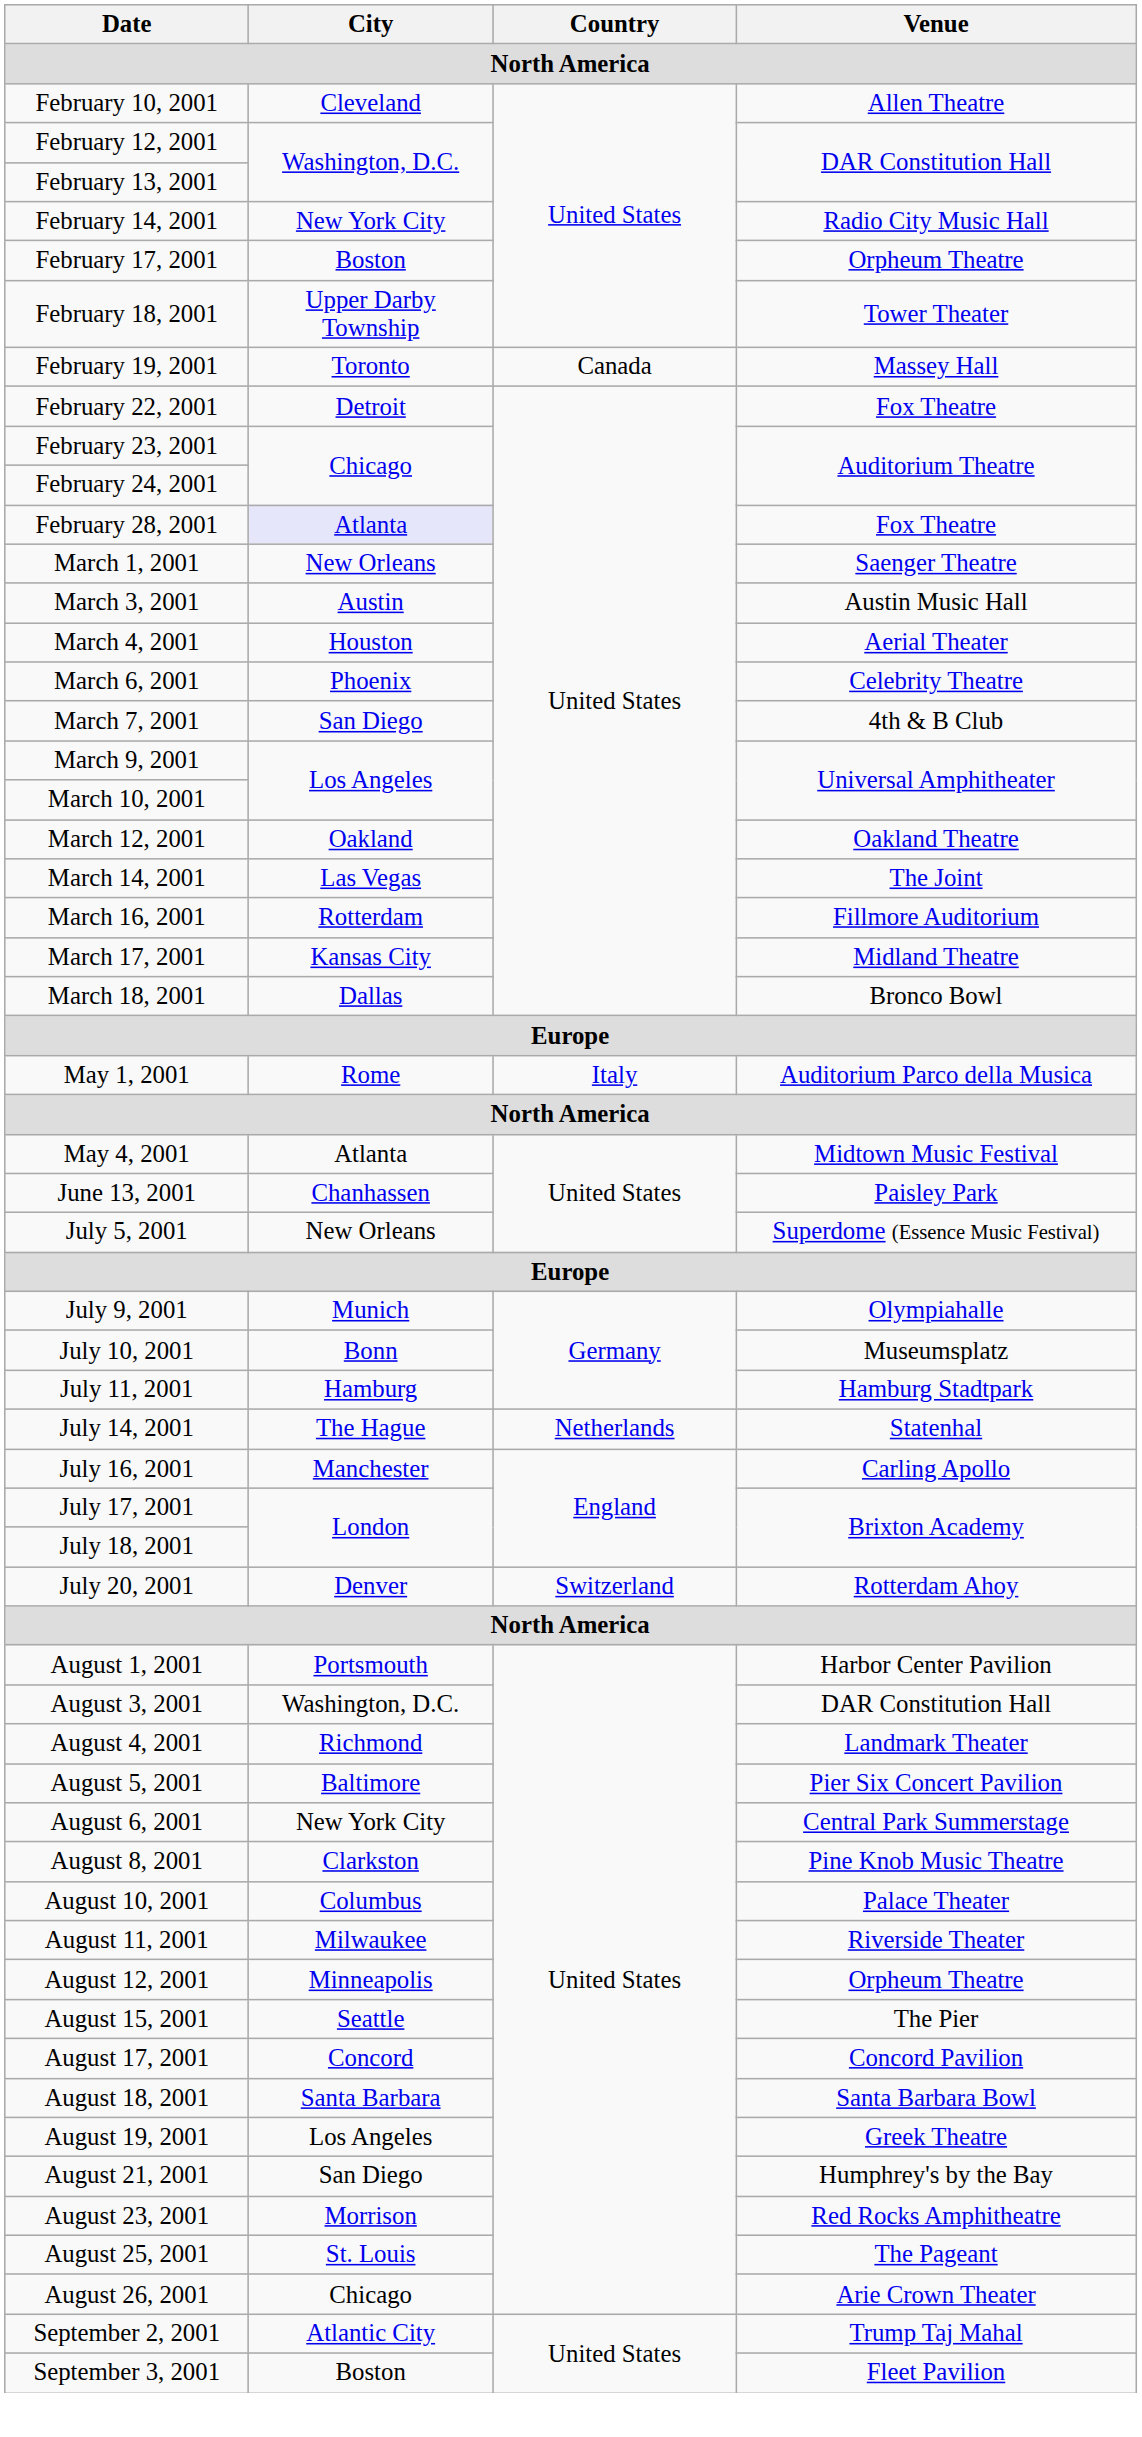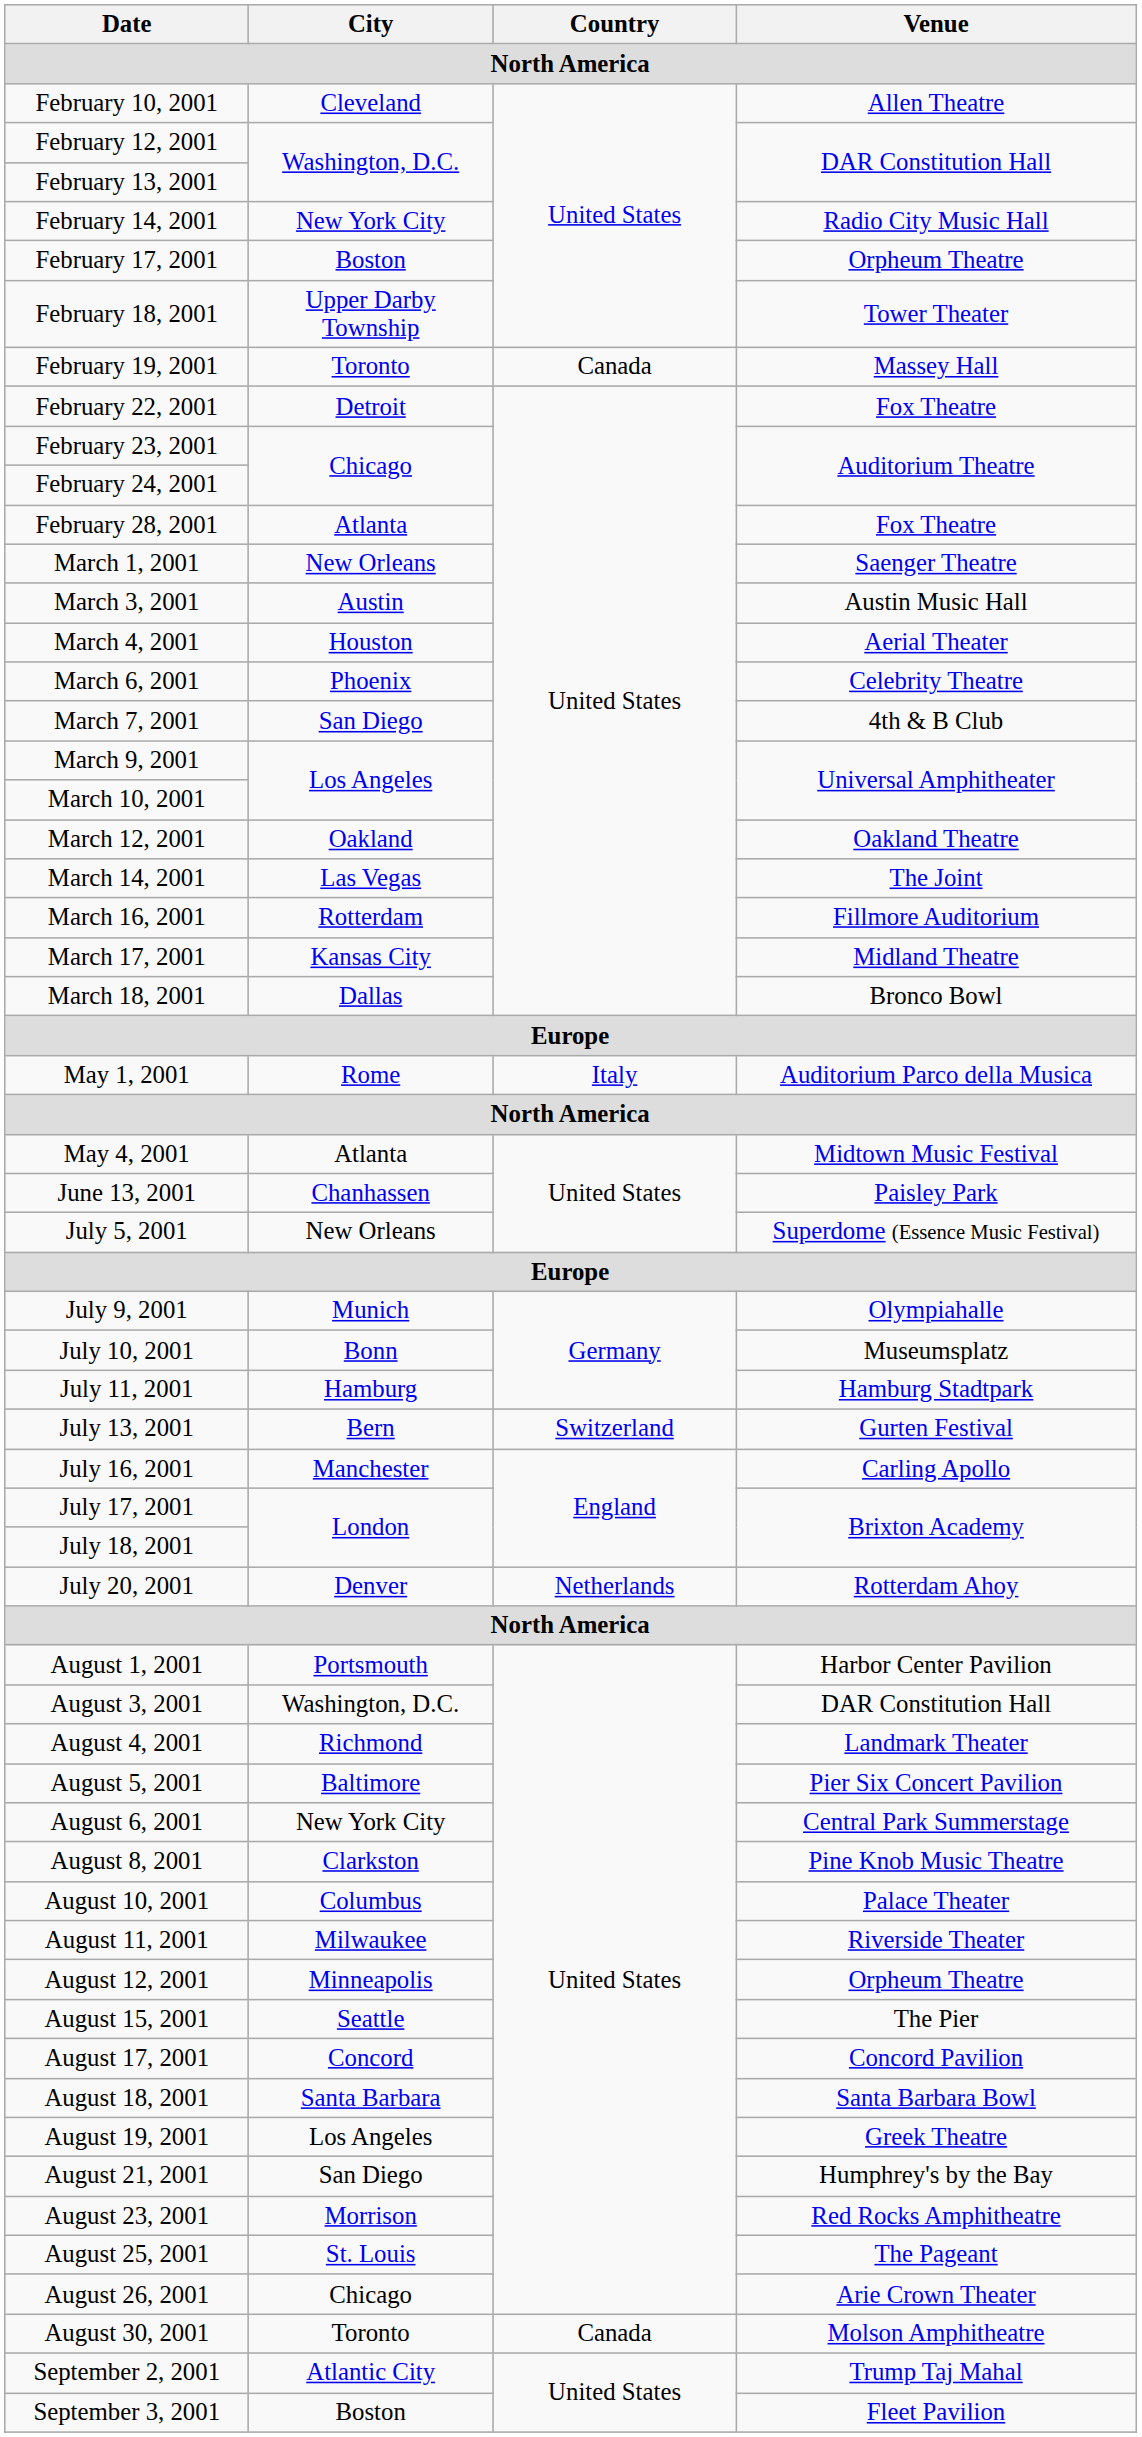 <table class="wikitable" style="text-align:center;">
 <tr>
 <th width="150">Date</th>
 <th width="150">City</th>
 <th width="150">Country</th>
 <th width="250">Venue</th>
 </tr>
 <tr bgcolor="#DDDDDD">
 <td colspan=4><strong>North America</strong></td>
 </tr>
 <tr>
 <td>February 10, 2001</td>
 <td><a href='#'>Cleveland</a></td>
 <td rowspan="6"><a href='#'>United States</a></td>
 <td><a href='#'>Allen Theatre</a></td>
 </tr>
 <tr>
 <td>February 12, 2001</td>
 <td rowspan="2"><a href='#'>Washington, D.C.</a></td>
 <td rowspan="2"><a href='#'>DAR Constitution Hall</a></td>
 </tr>
 <tr>
 <td>February 13, 2001</td>
 </tr>
 <tr>
 <td>February 14, 2001</td>
 <td><a href='#'>New York City</a></td>
 <td><a href='#'>Radio City Music Hall</a></td>
 </tr>
 <tr>
 <td>February 17, 2001</td>
 <td><a href='#'>Boston</a></td>
 <td><a href='#'>Orpheum Theatre</a></td>
 </tr>
 <tr>
 <td>February 18, 2001</td>
 <td><a href='#'>Upper Darby Township</a></td>
 <td><a href='#'>Tower Theater</a></td>
 </tr>
 <tr>
 <td>February 19, 2001</td>
 <td><a href='#'>Toronto</a></td>
 <td>Canada</td>
 <td><a href='#'>Massey Hall</a></td>
 </tr>
 <tr>
 <td>February 22, 2001</td>
 <td><a href='#'>Detroit</a></td>
 <td rowspan="16">United States</td>
 <td><a href='#'>Fox Theatre</a></td>
 </tr>
 <tr>
 <td>February 23, 2001</td>
 <td rowspan="2"><a href='#'>Chicago</a></td>
 <td rowspan="2"><a href='#'>Auditorium Theatre</a></td>
 </tr>
 <tr>
 <td>February 24, 2001</td>
 </tr>
 <tr>
 <td>February 28, 2001</td>
-<td style="background: lavender;"><a href='#'>Atlanta</a></td>
+<td><a href='#'>Atlanta</a></td>
 <td><a href='#'>Fox Theatre</a></td>
 </tr>
 <tr>
 <td>March 1, 2001</td>
 <td><a href='#'>New Orleans</a></td>
 <td><a href='#'>Saenger Theatre</a></td>
 </tr>
 <tr>
 <td>March 3, 2001</td>
 <td><a href='#'>Austin</a></td>
 <td>Austin Music Hall</td>
 </tr>
 <tr>
 <td>March 4, 2001</td>
 <td><a href='#'>Houston</a></td>
 <td><a href='#'>Aerial Theater</a></td>
 </tr>
 <tr>
 <td>March 6, 2001</td>
 <td><a href='#'>Phoenix</a></td>
 <td><a href='#'>Celebrity Theatre</a></td>
 </tr>
 <tr>
 <td>March 7, 2001</td>
 <td><a href='#'>San Diego</a></td>
 <td>4th & B Club</td>
 </tr>
 <tr>
 <td>March 9, 2001</td>
 <td rowspan="2"><a href='#'>Los Angeles</a></td>
 <td rowspan="2"><a href='#'>Universal Amphitheater</a></td>
 </tr>
 <tr>
 <td>March 10, 2001</td>
 </tr>
 <tr>
 <td>March 12, 2001</td>
 <td><a href='#'>Oakland</a></td>
 <td><a href='#'>Oakland Theatre</a></td>
 </tr>
 <tr>
 <td>March 14, 2001</td>
 <td><a href='#'>Las Vegas</a></td>
 <td><a href='#'>The Joint</a></td>
 </tr>
 <tr>
 <td>March 16, 2001</td>
 <td><a href='#'>Rotterdam</a></td>
 <td><a href='#'>Fillmore Auditorium</a></td>
 </tr>
 <tr>
 <td>March 17, 2001</td>
 <td><a href='#'>Kansas City</a></td>
 <td><a href='#'>Midland Theatre</a></td>
 </tr>
 <tr>
 <td>March 18, 2001</td>
 <td><a href='#'>Dallas</a></td>
 <td>Bronco Bowl</td>
 </tr>
 <tr bgcolor="#DDDDDD">
 <td colspan=4><strong>Europe</strong></td>
 </tr>
 <tr>
 <td>May 1, 2001</td>
 <td><a href='#'>Rome</a></td>
 <td><a href='#'>Italy</a></td>
 <td><a href='#'>Auditorium Parco della Musica</a></td>
 </tr>
 <tr bgcolor="#DDDDDD">
 <td colspan=4><strong>North America</strong></td>
 </tr>
 <tr>
 <td>May 4, 2001</td>
 <td>Atlanta</td>
 <td rowspan="3">United States</td>
 <td><a href='#'>Midtown Music Festival</a></td>
 </tr>
 <tr>
 <td>June 13, 2001</td>
 <td><a href='#'>Chanhassen</a></td>
 <td><a href='#'>Paisley Park</a></td>
 </tr>
 <tr>
 <td>July 5, 2001</td>
 <td>New Orleans</td>
 <td><a href='#'>Superdome</a> <small>(Essence Music Festival)</small></td>
 </tr>
 <tr bgcolor="#DDDDDD">
 <td colspan=4><strong>Europe</strong></td>
 </tr>
 <tr>
 <td>July 9, 2001</td>
 <td><a href='#'>Munich</a></td>
 <td rowspan="3"><a href='#'>Germany</a></td>
 <td><a href='#'>Olympiahalle</a></td>
 </tr>
 <tr>
 <td>July 10, 2001</td>
 <td><a href='#'>Bonn</a></td>
 <td>Museumsplatz</td>
 </tr>
 <tr>
 <td>July 11, 2001</td>
 <td><a href='#'>Hamburg</a></td>
 <td><a href='#'>Hamburg Stadtpark</a></td>
 </tr>
 <tr>
-<td>July 14, 2001</td>
-<td><a href='#'>The Hague</a></td>
-<td><a href='#'>Netherlands</a></td>
-<td><a href='#'>Statenhal</a></td>
+<td>July 13, 2001</td>
+<td><a href='#'>Bern</a></td>
+<td><a href='#'>Switzerland</a></td>
+<td><a href='#'>Gurten Festival</a></td>
 </tr>
 <tr>
 <td>July 16, 2001</td>
 <td><a href='#'>Manchester</a></td>
 <td rowspan="3"><a href='#'>England</a></td>
 <td><a href='#'>Carling Apollo</a></td>
 </tr>
 <tr>
 <td>July 17, 2001</td>
 <td rowspan="2"><a href='#'>London</a></td>
 <td rowspan="2"><a href='#'>Brixton Academy</a></td>
 </tr>
 <tr>
 <td>July 18, 2001</td>
 </tr>
 <tr>
 <td>July 20, 2001</td>
 <td><a href='#'>Denver</a></td>
-<td><a href='#'>Switzerland</a></td>
+<td><a href='#'>Netherlands</a></td>
 <td><a href='#'>Rotterdam Ahoy</a></td>
 </tr>
 <tr bgcolor="#DDDDDD">
 <td colspan=4><strong>North America</strong></td>
 </tr>
 <tr>
 <td>August 1, 2001</td>
 <td><a href='#'>Portsmouth</a></td>
 <td rowspan="17">United States</td>
 <td>Harbor Center Pavilion</td>
 </tr>
 <tr>
 <td>August 3, 2001</td>
 <td>Washington, D.C.</td>
 <td>DAR Constitution Hall</td>
 </tr>
 <tr>
 <td>August 4, 2001</td>
 <td><a href='#'>Richmond</a></td>
 <td><a href='#'>Landmark Theater</a></td>
 </tr>
 <tr>
 <td>August 5, 2001</td>
 <td><a href='#'>Baltimore</a></td>
 <td><a href='#'>Pier Six Concert Pavilion</a></td>
 </tr>
 <tr>
 <td>August 6, 2001</td>
 <td>New York City</td>
 <td><a href='#'>Central Park Summerstage</a></td>
 </tr>
 <tr>
 <td>August 8, 2001</td>
 <td><a href='#'>Clarkston</a></td>
 <td><a href='#'>Pine Knob Music Theatre</a></td>
 </tr>
 <tr>
 <td>August 10, 2001</td>
 <td><a href='#'>Columbus</a></td>
 <td><a href='#'>Palace Theater</a></td>
 </tr>
 <tr>
 <td>August 11, 2001</td>
 <td><a href='#'>Milwaukee</a></td>
 <td><a href='#'>Riverside Theater</a></td>
 </tr>
 <tr>
 <td>August 12, 2001</td>
 <td><a href='#'>Minneapolis</a></td>
 <td><a href='#'>Orpheum Theatre</a></td>
 </tr>
 <tr>
 <td>August 15, 2001</td>
 <td><a href='#'>Seattle</a></td>
 <td>The Pier</td>
 </tr>
 <tr>
 <td>August 17, 2001</td>
 <td><a href='#'>Concord</a></td>
 <td><a href='#'>Concord Pavilion</a></td>
 </tr>
 <tr>
 <td>August 18, 2001</td>
 <td><a href='#'>Santa Barbara</a></td>
 <td><a href='#'>Santa Barbara Bowl</a></td>
 </tr>
 <tr>
 <td>August 19, 2001</td>
 <td>Los Angeles</td>
 <td><a href='#'>Greek Theatre</a></td>
 </tr>
 <tr>
 <td>August 21, 2001</td>
 <td>San Diego</td>
 <td>Humphrey's by the Bay</td>
 </tr>
 <tr>
 <td>August 23, 2001</td>
 <td><a href='#'>Morrison</a></td>
 <td><a href='#'>Red Rocks Amphitheatre</a></td>
 </tr>
 <tr>
 <td>August 25, 2001</td>
 <td><a href='#'>St. Louis</a></td>
 <td><a href='#'>The Pageant</a></td>
 </tr>
 <tr>
 <td>August 26, 2001</td>
 <td>Chicago</td>
 <td><a href='#'>Arie Crown Theater</a></td>
 </tr>
 <tr>
+<td>August 30, 2001</td>
+<td>Toronto</td>
+<td>Canada</td>
+<td><a href='#'>Molson Amphitheatre</a></td>
+</tr>
+<tr>
 <td>September 2, 2001</td>
 <td><a href='#'>Atlantic City</a></td>
 <td rowspan="2">United States</td>
 <td><a href='#'>Trump Taj Mahal</a></td>
 </tr>
 <tr>
 <td>September 3, 2001</td>
 <td>Boston</td>
 <td><a href='#'>Fleet Pavilion</a></td>
 </tr>
 </table>
